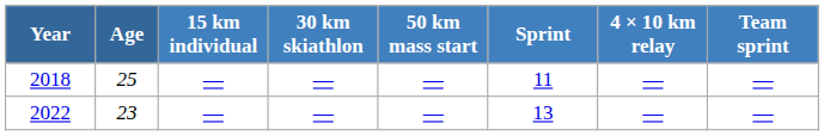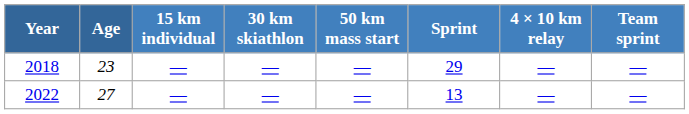 <table class="wikitable" style="font-size:95%; text-align:center; border:grey solid 1px; border-collapse:collapse; background:#ffffff;">
 <tr>
 <th style="background-color:#369; color:white; width:60px;"> Year </th>
 <th style="background-color:#369; color:white; width:40px;"> Age </th>
 <th style="background-color:#4180be; color:white; width:75px;"> 15 km <br> individual </th>
 <th style="background-color:#4180be; color:white; width:75px;"> 30 km <br> skiathlon </th>
 <th style="background-color:#4180be; color:white; width:75px;"> 50 km <br> mass start </th>
 <th style="background-color:#4180be; color:white; width:75px;"> Sprint </th>
 <th style="background-color:#4180be; color:white; width:75px;"> 4 × 10 km <br> relay </th>
 <th style="background-color:#4180be; color:white; width:75px;"> Team <br> sprint </th>
 </tr>
 <tr>
 <td><a href='#'>2018</a></td>
-<td><em>25</em></td>
+<td><em>23</em></td>
 <td><a href='#'>—</a></td>
 <td><a href='#'>—</a></td>
 <td><a href='#'>—</a></td>
-<td><a href='#'>11</a></td>
+<td><a href='#'>29</a></td>
 <td><a href='#'>—</a></td>
 <td><a href='#'>—</a></td>
 </tr>
 <tr>
 <td><a href='#'>2022</a></td>
-<td><em>23</em></td>
+<td><em>27</em></td>
 <td><a href='#'>—</a></td>
 <td><a href='#'>—</a></td>
 <td><a href='#'>—</a></td>
 <td><a href='#'>13</a></td>
 <td><a href='#'>—</a></td>
 <td><a href='#'>—</a></td>
 </tr>
 </table>
